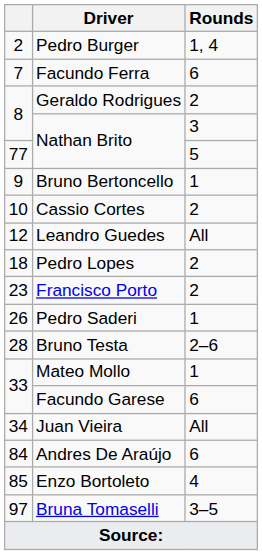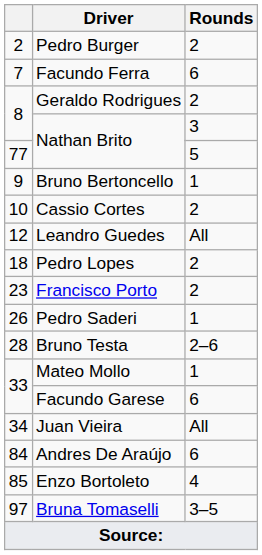 <table class="wikitable" style="font-size: 85%;">
 <tr>
 <th></th>
 <th>Driver</th>
 <th>Rounds</th>
 </tr>
 <tr>
 <td align=center>2</td>
 <td> Pedro Burger</td>
-<td>1, 4</td>
+<td>2</td>
 </tr>
 <tr>
 <td align=center>7</td>
 <td> Facundo Ferra</td>
 <td>6</td>
 </tr>
 <tr>
 <td align=center rowspan=2>8</td>
 <td> Geraldo Rodrigues</td>
 <td>2</td>
 </tr>
 <tr>
 <td rowspan=2> Nathan Brito</td>
 <td>3</td>
 </tr>
 <tr>
 <td align=center>77</td>
 <td>5</td>
 </tr>
 <tr>
 <td align=center>9</td>
 <td> Bruno Bertoncello</td>
 <td>1</td>
 </tr>
 <tr>
 <td align=center>10</td>
 <td> Cassio Cortes</td>
 <td>2</td>
 </tr>
 <tr>
 <td align=center>12</td>
 <td> Leandro Guedes</td>
 <td>All</td>
 </tr>
 <tr>
 <td align=center>18</td>
 <td> Pedro Lopes</td>
 <td>2</td>
 </tr>
 <tr>
 <td align=center>23</td>
 <td> <a href='#'>Francisco Porto</a></td>
 <td>2</td>
 </tr>
 <tr>
 <td align=center>26</td>
 <td> Pedro Saderi</td>
 <td>1</td>
 </tr>
 <tr>
 <td align=center>28</td>
 <td> Bruno Testa</td>
 <td>2–6</td>
 </tr>
 <tr>
 <td align=center rowspan=2>33</td>
 <td> Mateo Mollo</td>
 <td>1</td>
 </tr>
 <tr>
 <td> Facundo Garese</td>
 <td>6</td>
 </tr>
 <tr>
 <td align=center>34</td>
 <td> Juan Vieira</td>
 <td>All</td>
 </tr>
 <tr>
 <td align=center>84</td>
 <td> Andres De Araújo</td>
 <td>6</td>
 </tr>
 <tr>
 <td align=center>85</td>
 <td> Enzo Bortoleto</td>
 <td>4</td>
 </tr>
 <tr>
 <td align=center>97</td>
 <td> <a href='#'>Bruna Tomaselli</a></td>
 <td>3–5</td>
 </tr>
 <tr>
 <td colspan="3" style="background-color:#EAECF0; text-align:center"><strong>Source:</strong></td>
 </tr>
 </table>
